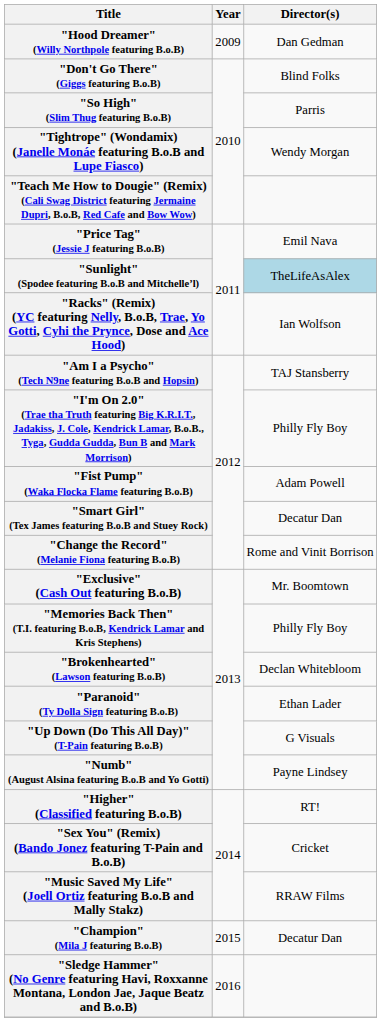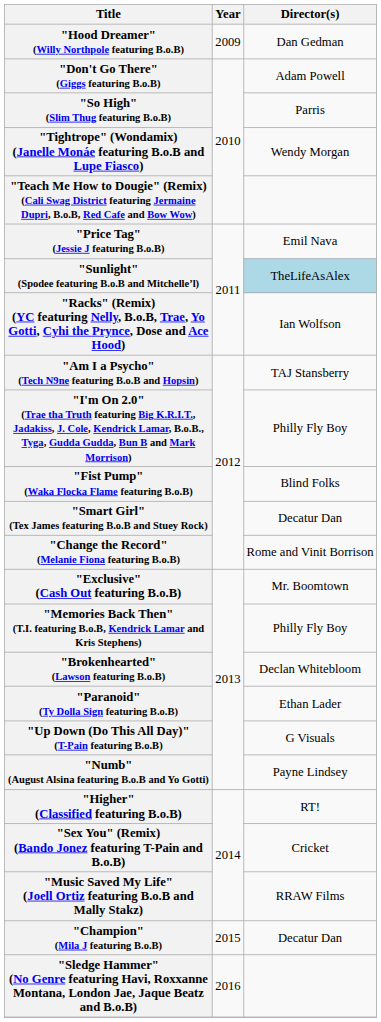 <table class="wikitable plainrowheaders" style="text-align:center;">
 <tr>
 <th scope="col" style="width:16em;">Title</th>
 <th scope="col">Year</th>
 <th scope="col">Director(s)</th>
 </tr>
 <tr>
 <th scope="row">"Hood Dreamer"<br><small>(<a href='#'>Willy Northpole</a> featuring B.o.B)</small></th>
 <td>2009</td>
 <td>Dan Gedman</td>
 </tr>
 <tr>
 <th scope="row">"Don't Go There"<br><small>(<a href='#'>Giggs</a> featuring B.o.B)</small></th>
 <td rowspan="4">2010</td>
-<td>Blind Folks</td>
+<td>Adam Powell</td>
 </tr>
 <tr>
 <th scope="row">"So High"<br><small>(<a href='#'>Slim Thug</a> featuring B.o.B)</small></th>
 <td>Parris</td>
 </tr>
 <tr>
 <th scope="row">"Tightrope" (Wondamix)<br><span>(<a href='#'>Janelle Monáe</a> featuring B.o.B and <a href='#'>Lupe Fiasco</a>)</span></th>
 <td>Wendy Morgan</td>
 </tr>
 <tr>
 <th scope="row">"Teach Me How to Dougie" (Remix)<br><small>(<a href='#'>Cali Swag District</a> featuring <a href='#'>Jermaine Dupri</a>, B.o.B, <a href='#'>Red Cafe</a> and <a href='#'>Bow Wow</a>)</small></th>
 <td></td>
 </tr>
 <tr>
 <th scope="row">"Price Tag"<br><small>(<a href='#'>Jessie J</a> featuring B.o.B)</small></th>
 <td rowspan="3">2011</td>
 <td>Emil Nava</td>
 </tr>
 <tr>
 <th scope="row">"Sunlight"<br><small>(Spodee featuring B.o.B and Mitchelle’l)</small></th>
 <td style="background: lightblue;">TheLifeAsAlex</td>
 </tr>
 <tr>
 <th scope="row">"Racks" (Remix)<br><span>(<a href='#'>YC</a> featuring <a href='#'>Nelly</a>, B.o.B, <a href='#'>Trae</a>, <a href='#'>Yo Gotti</a>, <a href='#'>Cyhi the Prynce</a>, Dose and <a href='#'>Ace Hood</a>)</span></th>
 <td>Ian Wolfson</td>
 </tr>
 <tr>
 <th scope="row">"Am I a Psycho"<br><small>(<a href='#'>Tech N9ne</a> featuring B.o.B and <a href='#'>Hopsin</a>)</small></th>
 <td rowspan="5">2012</td>
 <td>TAJ Stansberry</td>
 </tr>
 <tr>
 <th scope="row">"I'm On 2.0"<br><small>(<a href='#'>Trae tha Truth</a> featuring <a href='#'>Big K.R.I.T.</a>, <a href='#'>Jadakiss</a>, <a href='#'>J. Cole</a>, <a href='#'>Kendrick Lamar</a>, B.o.B., <a href='#'>Tyga</a>, <a href='#'>Gudda Gudda</a>, <a href='#'>Bun B</a> and <a href='#'>Mark Morrison</a>)</small></th>
 <td>Philly Fly Boy</td>
 </tr>
 <tr>
 <th scope="row">"Fist Pump"<br><small>(<a href='#'>Waka Flocka Flame</a> featuring B.o.B)</small></th>
-<td>Adam Powell</td>
+<td>Blind Folks</td>
 </tr>
 <tr>
 <th scope="row">"Smart Girl"<br><small>(Tex James featuring B.o.B and Stuey Rock)</small></th>
 <td>Decatur Dan</td>
 </tr>
 <tr>
 <th scope="row">"Change the Record"<br><small>(<a href='#'>Melanie Fiona</a> featuring B.o.B)</small></th>
 <td>Rome and Vinit Borrison</td>
 </tr>
 <tr>
 <th scope="row">"Exclusive"<br><span>(<a href='#'>Cash Out</a> featuring B.o.B)</span></th>
 <td rowspan="6">2013</td>
 <td>Mr. Boomtown</td>
 </tr>
 <tr>
 <th scope="row">"Memories Back Then"<br><small>(T.I. featuring B.o.B, <a href='#'>Kendrick Lamar</a> and Kris Stephens)</small></th>
 <td>Philly Fly Boy</td>
 </tr>
 <tr>
 <th scope="row">"Brokenhearted"<br><small>(<a href='#'>Lawson</a> featuring B.o.B)</small></th>
 <td>Declan Whitebloom</td>
 </tr>
 <tr>
 <th scope="row">"Paranoid"<br><small>(<a href='#'>Ty Dolla Sign</a> featuring B.o.B)</small></th>
 <td>Ethan Lader</td>
 </tr>
 <tr>
 <th scope="row">"Up Down (Do This All Day)"<br><small>(<a href='#'>T-Pain</a> featuring B.o.B)</small></th>
 <td>G Visuals</td>
 </tr>
 <tr>
 <th scope="row">"Numb"<br><small>(August Alsina featuring B.o.B and Yo Gotti)</small></th>
 <td>Payne Lindsey</td>
 </tr>
 <tr>
 <th scope="row">"Higher"<br><span>(<a href='#'>Classified</a> featuring B.o.B)</span></th>
 <td rowspan="3">2014</td>
 <td>RT!</td>
 </tr>
 <tr>
 <th scope="row">"Sex You" (Remix)<br><span>(<a href='#'>Bando Jonez</a> featuring T-Pain and B.o.B)</span></th>
 <td>Cricket</td>
 </tr>
 <tr>
 <th scope="row">"Music Saved My Life"<br><span>(<a href='#'>Joell Ortiz</a> featuring B.o.B and Mally Stakz)</span></th>
 <td>RRAW Films</td>
 </tr>
 <tr>
 <th scope="row">"Champion"<br><small>(<a href='#'>Mila J</a> featuring B.o.B)</small></th>
 <td>2015</td>
 <td>Decatur Dan</td>
 </tr>
 <tr>
 <th scope="row">"Sledge Hammer" <br><span>(<a href='#'>No Genre</a> featuring Havi, Roxxanne Montana, London Jae, Jaque Beatz and B.o.B)</span></th>
 <td>2016</td>
 <td></td>
 </tr>
 <tr>
 </tr>
 </table>
